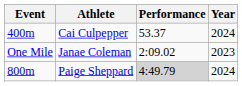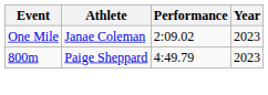 <table class="wikitable">
 <tr>
 <th>Event</th>
 <th>Athlete</th>
 <th>Performance</th>
 <th>Year</th>
-</tr>
-<tr>
-<td><a href='#'>400m</a></td>
-<td><a href='#'>Cai Culpepper</a></td>
-<td>53.37</td>
-<td>2024</td>
 </tr>
 <tr>
 <td><a href='#'>One Mile</a></td>
 <td><a href='#'>Janae Coleman</a></td>
 <td>2:09.02</td>
 <td>2023</td>
 </tr>
 <tr>
 <td><a href='#'>800m</a></td>
 <td><a href='#'>Paige Sheppard</a></td>
-<td style="background: lightgrey;">4:49.79</td>
-<td>2024</td>
+<td>4:49.79</td>
+<td>2023</td>
 </tr>
 </table>
